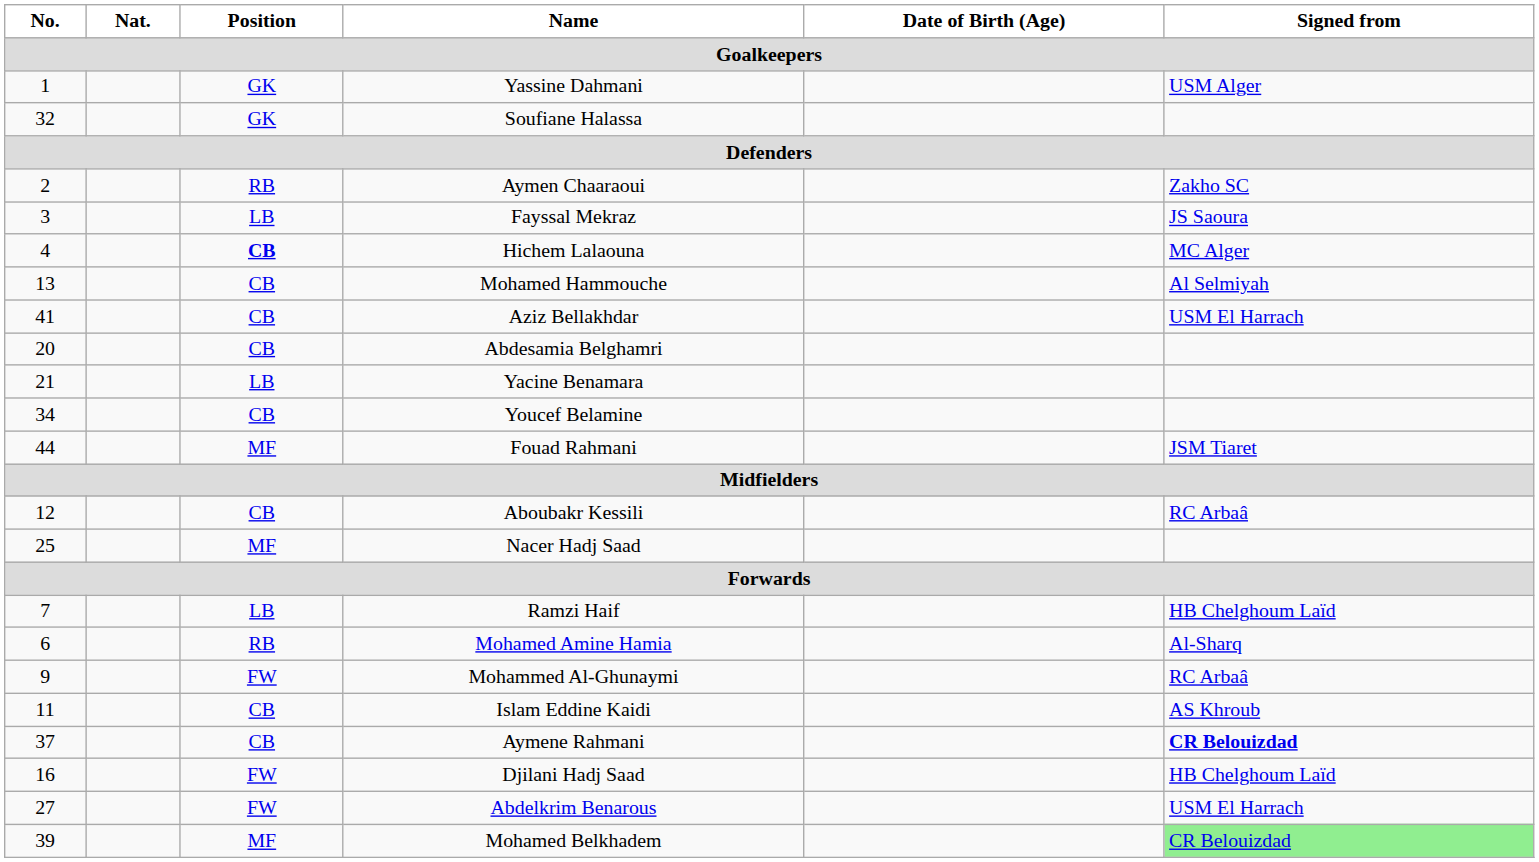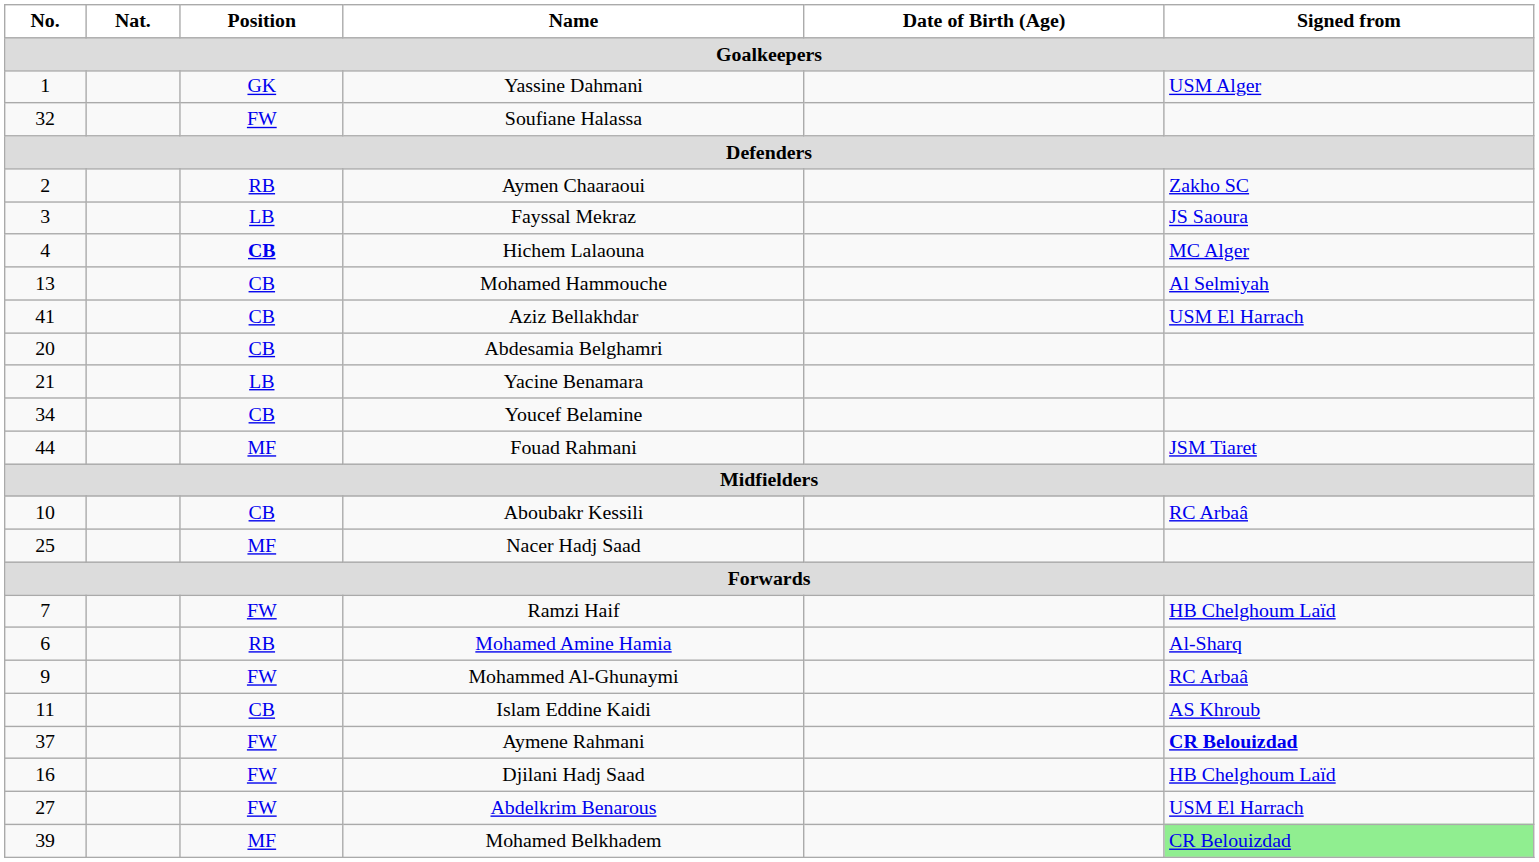 <table class="wikitable" style="text-align:center; font-size:90%; width:70%">
 <tr>
 <th style="background:white; color:black; text-align:center;">No.</th>
 <th style="background:white; color:black; text-align:center;">Nat.</th>
 <th style="background:white; color:black; text-align:center;">Position</th>
 <th style="background:white; color:black; text-align:center;">Name</th>
 <th style="background:white; color:black; text-align:center;">Date of Birth (Age)</th>
 <th style="background:white; color:black; text-align:center;">Signed from</th>
 </tr>
 <tr>
 <th colspan=10 style="background:#DCDCDC; text-align:center;">Goalkeepers</th>
 </tr>
 <tr>
 <td>1</td>
 <td></td>
 <td><a href='#'>GK</a></td>
 <td>Yassine Dahmani</td>
 <td></td>
 <td style="text-align:left"> <a href='#'>USM Alger</a></td>
 </tr>
 <tr>
 <td>32</td>
 <td></td>
-<td><a href='#'>GK</a></td>
+<td><a href='#'>FW</a></td>
 <td>Soufiane Halassa</td>
 <td></td>
 <td style="text-align:left"></td>
 </tr>
 <tr>
 <th colspan=10 style="background:#DCDCDC; text-align:center;">Defenders</th>
 </tr>
 <tr>
 <td>2</td>
 <td></td>
 <td><a href='#'>RB</a></td>
 <td>Aymen Chaaraoui</td>
 <td></td>
 <td style="text-align:left"> <a href='#'>Zakho SC</a></td>
 </tr>
 <tr>
 <td>3</td>
 <td></td>
 <td><a href='#'>LB</a></td>
 <td>Fayssal Mekraz</td>
 <td></td>
 <td style="text-align:left"> <a href='#'>JS Saoura</a></td>
 </tr>
 <tr>
 <td>4</td>
 <td></td>
 <td><strong><a href='#'>CB</a></strong></td>
 <td>Hichem Lalaouna</td>
 <td></td>
 <td style="text-align:left"> <a href='#'>MC Alger</a></td>
 </tr>
 <tr>
 <td>13</td>
 <td></td>
 <td><a href='#'>CB</a></td>
 <td>Mohamed Hammouche</td>
 <td></td>
 <td style="text-align:left"> <a href='#'>Al Selmiyah</a></td>
 </tr>
 <tr>
 <td>41</td>
 <td></td>
 <td><a href='#'>CB</a></td>
 <td>Aziz Bellakhdar</td>
 <td></td>
 <td style="text-align:left"> <a href='#'>USM El Harrach</a></td>
 </tr>
 <tr>
 <td>20</td>
 <td></td>
 <td><a href='#'>CB</a></td>
 <td>Abdesamia Belghamri</td>
 <td></td>
 <td style="text-align:left"></td>
 </tr>
 <tr>
 <td>21</td>
 <td></td>
 <td><a href='#'>LB</a></td>
 <td>Yacine Benamara</td>
 <td></td>
 <td style="text-align:left"></td>
 </tr>
 <tr>
 <td>34</td>
 <td></td>
 <td><a href='#'>CB</a></td>
 <td>Youcef Belamine</td>
 <td></td>
 <td style="text-align:left"></td>
 </tr>
 <tr>
 <td>44</td>
 <td></td>
 <td><a href='#'>MF</a></td>
 <td>Fouad Rahmani</td>
 <td></td>
 <td style="text-align:left"> <a href='#'>JSM Tiaret</a></td>
 </tr>
 <tr>
 <th colspan=10 style="background:#DCDCDC; text-align:center;">Midfielders</th>
 </tr>
 <tr>
-<td>12</td>
+<td>10</td>
 <td></td>
 <td><a href='#'>CB</a></td>
 <td>Aboubakr Kessili</td>
 <td></td>
 <td style="text-align:left"> <a href='#'>RC Arbaâ</a></td>
 </tr>
 <tr>
 <td>25</td>
 <td></td>
 <td><a href='#'>MF</a></td>
 <td>Nacer Hadj Saad</td>
 <td></td>
 <td style="text-align:left"></td>
 </tr>
 <tr>
 <th colspan=10 style="background:#DCDCDC; text-align:center;">Forwards</th>
 </tr>
 <tr>
 <td>7</td>
 <td></td>
-<td><a href='#'>LB</a></td>
+<td><a href='#'>FW</a></td>
 <td>Ramzi Haif</td>
 <td></td>
 <td style="text-align:left"> <a href='#'>HB Chelghoum Laïd</a></td>
 </tr>
 <tr>
 <td>6</td>
 <td></td>
 <td><a href='#'>RB</a></td>
 <td><a href='#'>Mohamed Amine Hamia</a></td>
 <td></td>
 <td style="text-align:left"> <a href='#'>Al-Sharq</a></td>
 </tr>
 <tr>
 <td>9</td>
 <td></td>
 <td><a href='#'>FW</a></td>
 <td>Mohammed Al-Ghunaymi</td>
 <td></td>
 <td style="text-align:left"> <a href='#'>RC Arbaâ</a></td>
 </tr>
 <tr>
 <td>11</td>
 <td></td>
 <td><a href='#'>CB</a></td>
 <td>Islam Eddine Kaidi</td>
 <td></td>
 <td style="text-align:left"> <a href='#'>AS Khroub</a></td>
 </tr>
 <tr>
 <td>37</td>
 <td></td>
-<td><a href='#'>CB</a></td>
+<td><a href='#'>FW</a></td>
 <td>Aymene Rahmani</td>
 <td></td>
 <td style="text-align:left"><strong> <a href='#'>CR Belouizdad</a></strong></td>
 </tr>
 <tr>
 <td>16</td>
 <td></td>
 <td><a href='#'>FW</a></td>
 <td>Djilani Hadj Saad</td>
 <td></td>
 <td style="text-align:left"> <a href='#'>HB Chelghoum Laïd</a></td>
 </tr>
 <tr>
 <td>27</td>
 <td></td>
 <td><a href='#'>FW</a></td>
 <td><a href='#'>Abdelkrim Benarous</a></td>
 <td></td>
 <td style="text-align:left"> <a href='#'>USM El Harrach</a></td>
 </tr>
 <tr>
 <td>39</td>
 <td></td>
 <td><a href='#'>MF</a></td>
 <td>Mohamed Belkhadem</td>
 <td></td>
 <td style="background: lightgreen; text-align:left"> <a href='#'>CR Belouizdad</a></td>
 </tr>
 <tr>
 </tr>
 </table>
